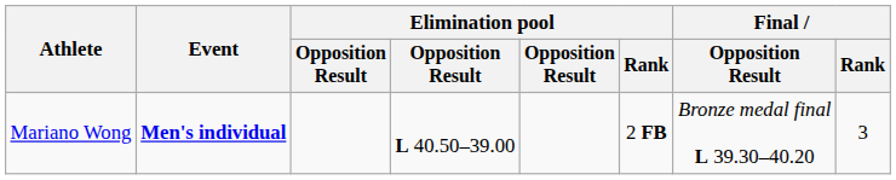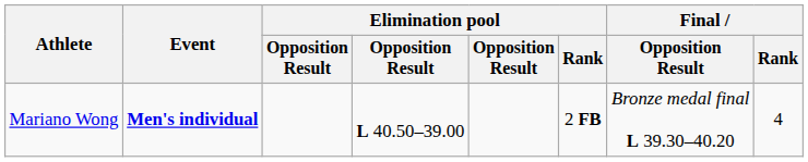 <table class=wikitable style=font-size:90%;text-align:center>
 <tr>
 <th rowspan=2>Athlete</th>
 <th rowspan=2>Event</th>
 <th colspan="4">Elimination pool</th>
 <th colspan=2>Final / </th>
 </tr>
 <tr style=font-size:95%>
 <th>Opposition<br>Result</th>
 <th>Opposition<br>Result</th>
 <th>Opposition<br>Result</th>
 <th>Rank</th>
 <th>Opposition<br>Result</th>
 <th>Rank</th>
 </tr>
 <tr>
 <td align=left><a href='#'>Mariano Wong</a></td>
 <td align=left><strong><a href='#'>Men's individual</a></strong></td>
 <td><br></td>
 <td><br><strong>L</strong> 40.50–39.00</td>
 <td><br></td>
 <td>2 <strong>FB</strong></td>
 <td><em>Bronze medal final</em><br><br><strong>L</strong> 39.30–40.20</td>
-<td>3</td>
+<td>4</td>
 </tr>
 </table>
